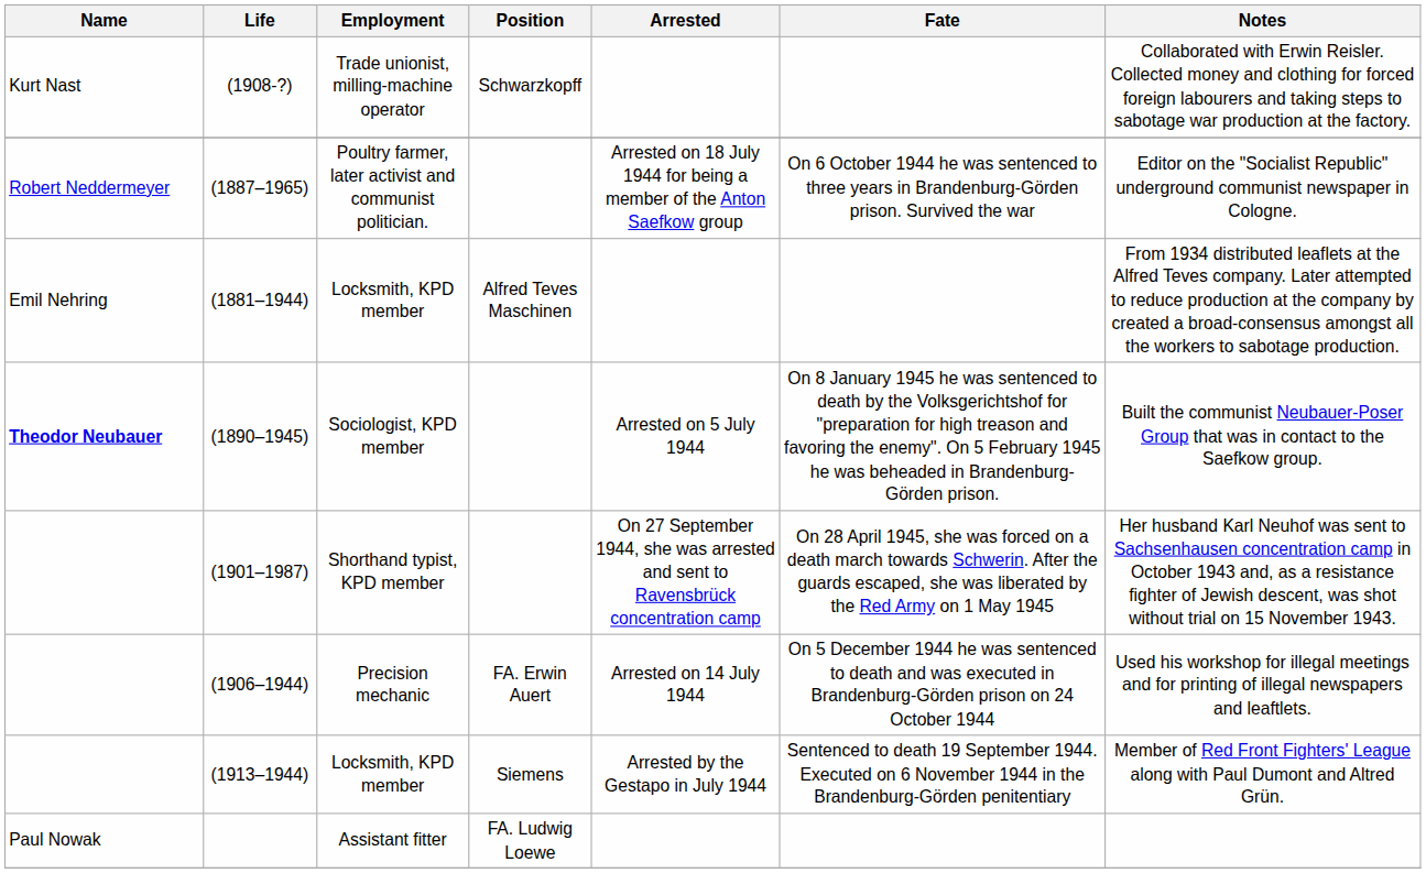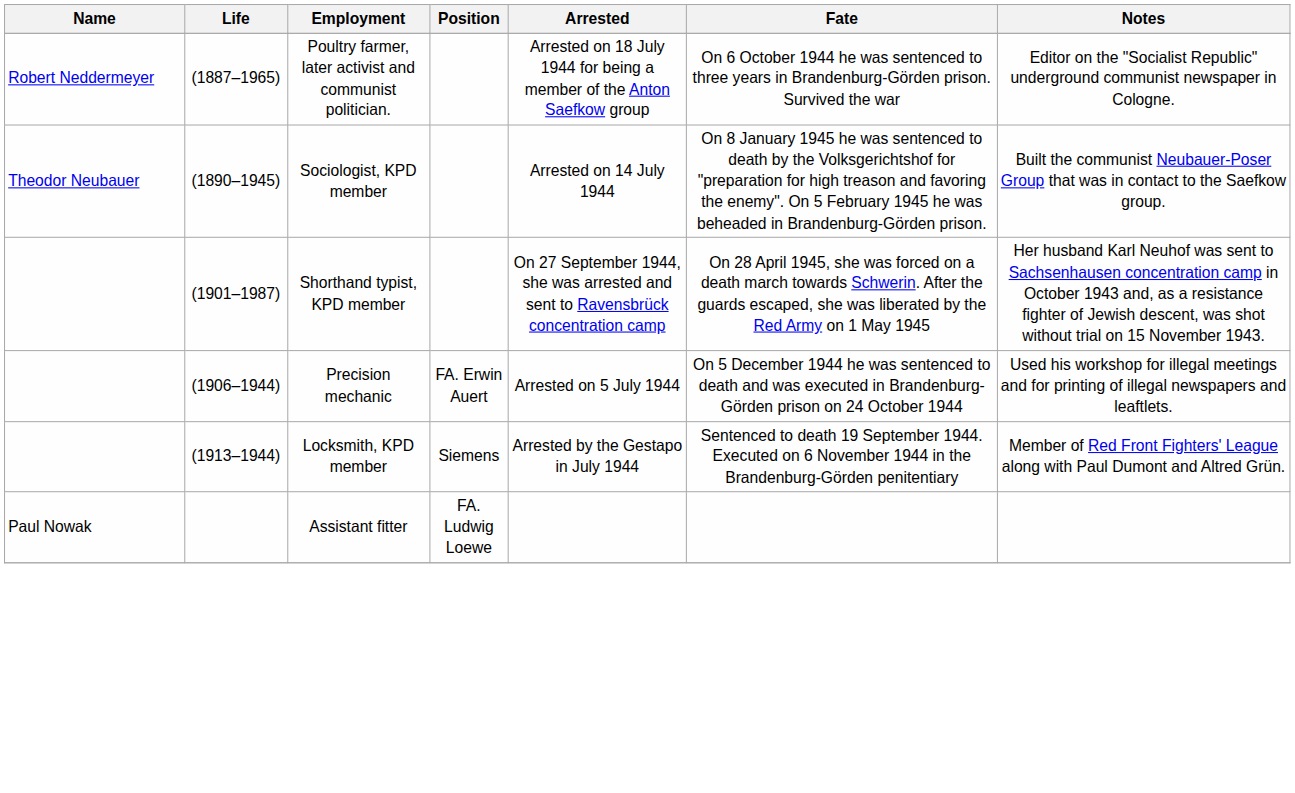 <table class="wikitable sortable" style="table-layout:fixed;background-color:#FEFEFE;font-size:95%;padding:0.30em;line-height:1.35em;">
 <tr>
 <th scope="col"  width=14%>Name</th>
 <th scope="col"  width=8%>Life</th>
 <th scope="col">Employment</th>
 <th scope="col">Position</th>
 <th scope="col">Arrested</th>
 <th scope="col">Fate</th>
 <th scope="col">Notes</th>
-</tr>
-<tr>
-<td>Kurt Nast</td>
-<td style="text-align: center;">(1908-?)</td>
-<td style="text-align: center;">Trade unionist, milling-machine operator</td>
-<td style="text-align: center;">Schwarzkopff</td>
-<td style="text-align: center;"></td>
-<td style="text-align: center;"></td>
-<td style="text-align: center;">Collaborated with Erwin Reisler. Collected money and clothing for forced foreign labourers and taking steps to sabotage war production at the factory.</td>
 </tr>
 <tr>
 </tr>
 <tr>
 <td><a href='#'>Robert Neddermeyer</a></td>
 <td style="text-align: center;">(1887–1965)</td>
 <td style="text-align: center;">Poultry farmer, later activist and communist politician.</td>
 <td style="text-align: center;"></td>
 <td style="text-align: center;">Arrested on 18 July 1944 for being a member of the <a href='#'>Anton Saefkow</a> group</td>
 <td style="text-align: center;">On 6 October 1944 he was sentenced to three years in Brandenburg-Görden prison. Survived the war</td>
 <td style="text-align: center;">Editor on the "Socialist Republic" underground communist newspaper in Cologne.</td>
 </tr>
 <tr>
-<td>Emil Nehring</td>
-<td style="text-align: center;">(1881–1944)</td>
-<td style="text-align: center;">Locksmith, KPD member</td>
-<td style="text-align: center;">Alfred Teves Maschinen</td>
-<td style="text-align: center;"></td>
-<td style="text-align: center;"></td>
-<td style="text-align: center;">From 1934 distributed leaflets at the Alfred Teves company. Later attempted to reduce production at the company by created a broad-consensus amongst all the workers to sabotage production.</td>
-</tr>
-<tr>
-<td><strong><a href='#'>Theodor Neubauer</a></strong></td>
+<td><a href='#'>Theodor Neubauer</a></td>
 <td style="text-align: center;">(1890–1945)</td>
 <td style="text-align: center;">Sociologist, KPD member</td>
 <td style="text-align: center;"></td>
-<td style="text-align: center;">Arrested on 5 July 1944</td>
+<td style="text-align: center;">Arrested on 14 July 1944</td>
 <td style="text-align: center;">On 8 January 1945 he was sentenced to death by the Volksgerichtshof for "preparation for high treason and favoring the enemy". On 5 February 1945 he was beheaded in Brandenburg-Görden prison.</td>
 <td style="text-align: center;">Built the communist <a href='#'>Neubauer-Poser Group</a> that was in contact to the Saefkow group.</td>
 </tr>
 <tr>
 <td></td>
 <td style="text-align: center;">(1901–1987)</td>
 <td style="text-align: center;">Shorthand typist, KPD member</td>
 <td style="text-align: center;"></td>
 <td style="text-align: center;">On 27 September 1944, she was arrested and sent to <a href='#'>Ravensbrück concentration camp</a></td>
 <td style="text-align: center;">On 28 April 1945, she was forced on a death march towards <a href='#'>Schwerin</a>. After the guards escaped, she was liberated by the <a href='#'>Red Army</a> on 1 May 1945</td>
 <td style="text-align: center;">Her husband Karl Neuhof was sent to <a href='#'>Sachsenhausen concentration camp</a> in October 1943 and, as a resistance fighter of Jewish descent, was shot without trial on 15 November 1943.</td>
 </tr>
 <tr>
 <td></td>
 <td style="text-align: center;">(1906–1944)</td>
 <td style="text-align: center;">Precision mechanic</td>
 <td style="text-align: center;">FA. Erwin Auert</td>
-<td style="text-align: center;">Arrested on 14 July 1944</td>
+<td style="text-align: center;">Arrested on 5 July 1944</td>
 <td style="text-align: center;">On 5 December 1944 he was sentenced to death and was executed in Brandenburg-Görden prison on 24 October 1944</td>
 <td style="text-align: center;">Used his workshop for illegal meetings and for printing of illegal newspapers and leaftlets.</td>
 </tr>
 <tr>
 <td></td>
 <td style="text-align: center;">(1913–1944)</td>
 <td style="text-align: center;">Locksmith, KPD member</td>
 <td style="text-align: center;">Siemens</td>
 <td style="text-align: center;">Arrested by the Gestapo in July 1944</td>
 <td style="text-align: center;">Sentenced to death 19 September 1944. Executed on 6 November 1944 in the Brandenburg-Görden penitentiary</td>
 <td style="text-align: center;">Member of <a href='#'>Red Front Fighters' League</a> along with Paul Dumont and Altred Grün.</td>
 </tr>
 <tr>
 <td>Paul Nowak</td>
 <td style="text-align: center;"></td>
 <td style="text-align: center;">Assistant fitter</td>
 <td style="text-align: center;">FA. Ludwig Loewe</td>
 <td style="text-align: center;"></td>
 <td style="text-align: center;"></td>
 <td style="text-align: center;"></td>
 </tr>
 <tr>
 </tr>
 </table>
